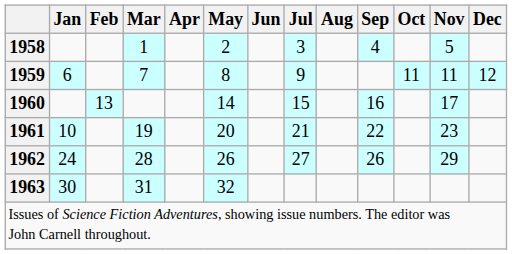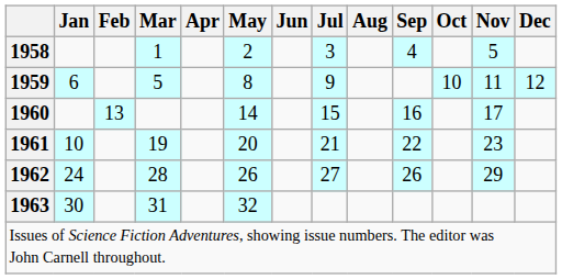 <table class="wikitable" style="font-size: 10pt; line-height: 11pt; margin-left: 2em; text-align: center; float: right">
 <tr>
 <th></th>
 <th>Jan</th>
 <th>Feb</th>
 <th>Mar</th>
 <th>Apr</th>
 <th>May</th>
 <th>Jun</th>
 <th>Jul</th>
 <th>Aug</th>
 <th>Sep</th>
 <th>Oct</th>
 <th>Nov</th>
 <th>Dec</th>
 </tr>
 <tr>
 <th>1958</th>
 <td></td>
 <td></td>
 <td bgcolor=#ccffff>1</td>
 <td></td>
 <td bgcolor=#ccffff>2</td>
 <td></td>
 <td bgcolor=#ccffff>3</td>
 <td></td>
 <td bgcolor=#ccffff>4</td>
 <td></td>
 <td bgcolor=#ccffff>5</td>
 <td></td>
 </tr>
 <tr>
 <th>1959</th>
 <td bgcolor=#ccffff>6</td>
 <td></td>
-<td bgcolor=#ccffff>7</td>
+<td bgcolor=#ccffff>5</td>
 <td></td>
 <td bgcolor=#ccffff>8</td>
 <td></td>
 <td bgcolor=#ccffff>9</td>
 <td></td>
 <td></td>
-<td bgcolor=#ccffff>11</td>
+<td bgcolor=#ccffff>10</td>
 <td bgcolor=#ccffff>11</td>
 <td bgcolor=#ccffff>12</td>
 </tr>
 <tr>
 <th>1960</th>
 <td></td>
 <td bgcolor=#ccffff>13</td>
 <td></td>
 <td></td>
 <td bgcolor=#ccffff>14</td>
 <td></td>
 <td bgcolor=#ccffff>15</td>
 <td></td>
 <td bgcolor=#ccffff>16</td>
 <td></td>
 <td bgcolor=#ccffff>17</td>
 <td></td>
 </tr>
 <tr>
 <th>1961</th>
 <td bgcolor=#ccffff>10</td>
 <td></td>
 <td bgcolor=#ccffff>19</td>
 <td></td>
 <td bgcolor=#ccffff>20</td>
 <td></td>
 <td bgcolor=#ccffff>21</td>
 <td></td>
 <td bgcolor=#ccffff>22</td>
 <td></td>
 <td bgcolor=#ccffff>23</td>
 <td></td>
 </tr>
 <tr>
 <th>1962</th>
 <td bgcolor=#ccffff>24</td>
 <td></td>
 <td bgcolor=#ccffff>28</td>
 <td></td>
 <td bgcolor=#ccffff>26</td>
 <td></td>
 <td bgcolor=#ccffff>27</td>
 <td></td>
 <td bgcolor=#ccffff>26</td>
 <td></td>
 <td bgcolor=#ccffff>29</td>
 <td></td>
 </tr>
 <tr>
 <th>1963</th>
 <td bgcolor=#ccffff>30</td>
 <td></td>
 <td bgcolor=#ccffff>31</td>
 <td></td>
 <td bgcolor=#ccffff>32</td>
 <td></td>
 <td></td>
 <td></td>
 <td></td>
 <td></td>
 <td></td>
 <td></td>
 </tr>
 <tr>
 <td colspan="13" style="font-size: 8pt; text-align:left">Issues of <em>Science Fiction Adventures</em>, showing issue numbers.  The editor was<br>John Carnell throughout.</td>
 </tr>
 </table>
